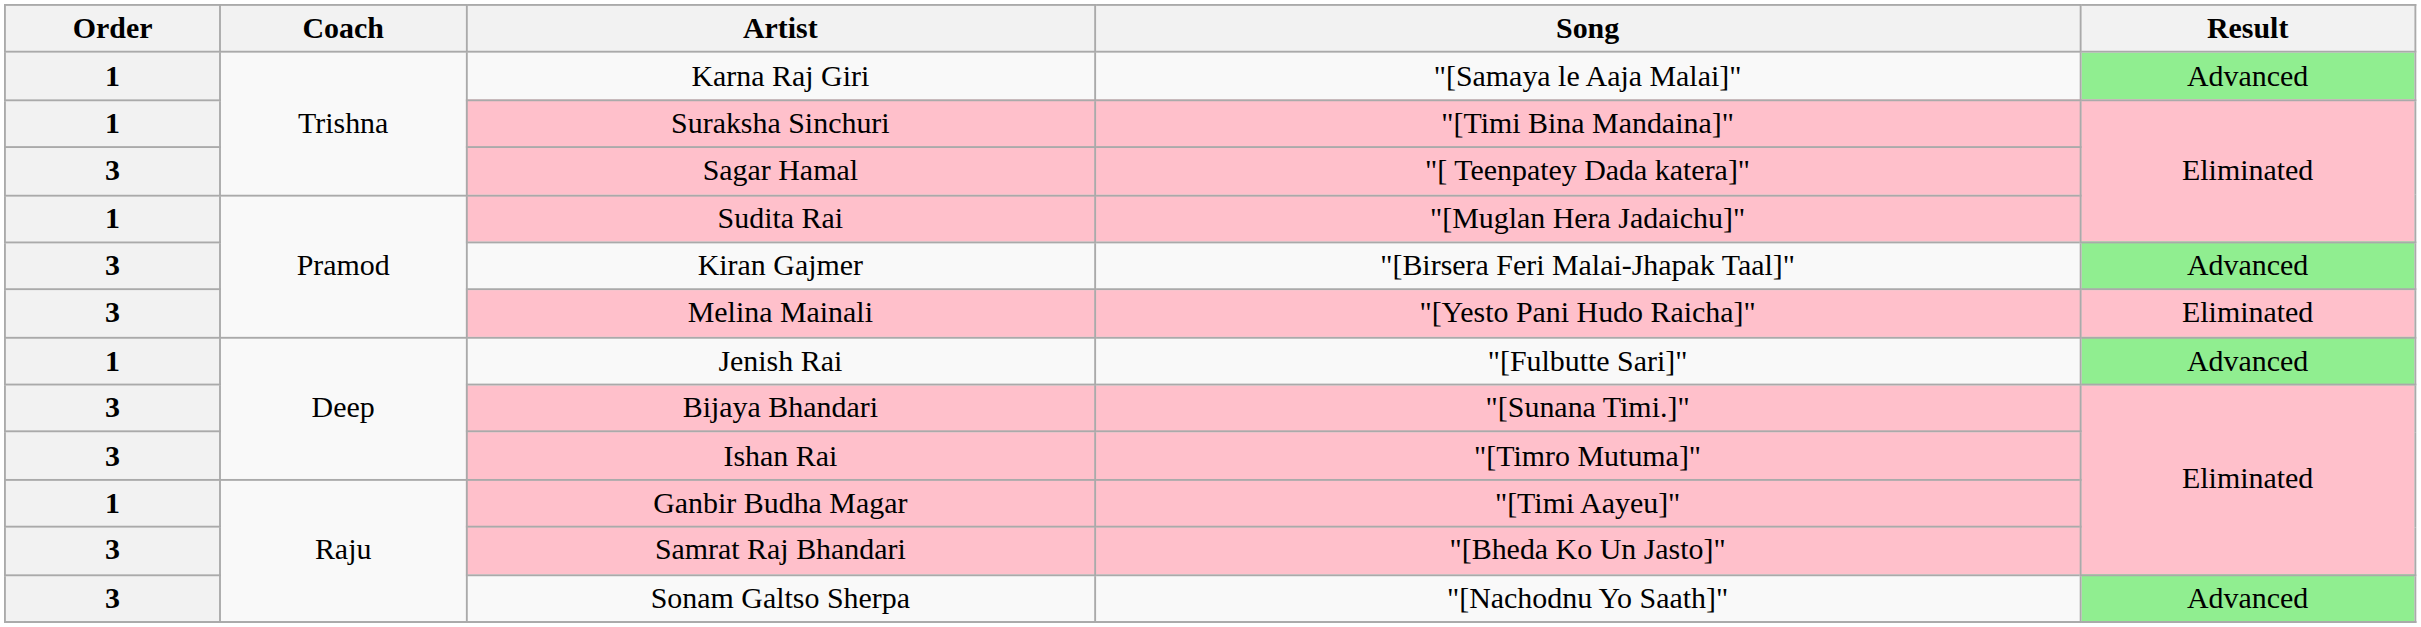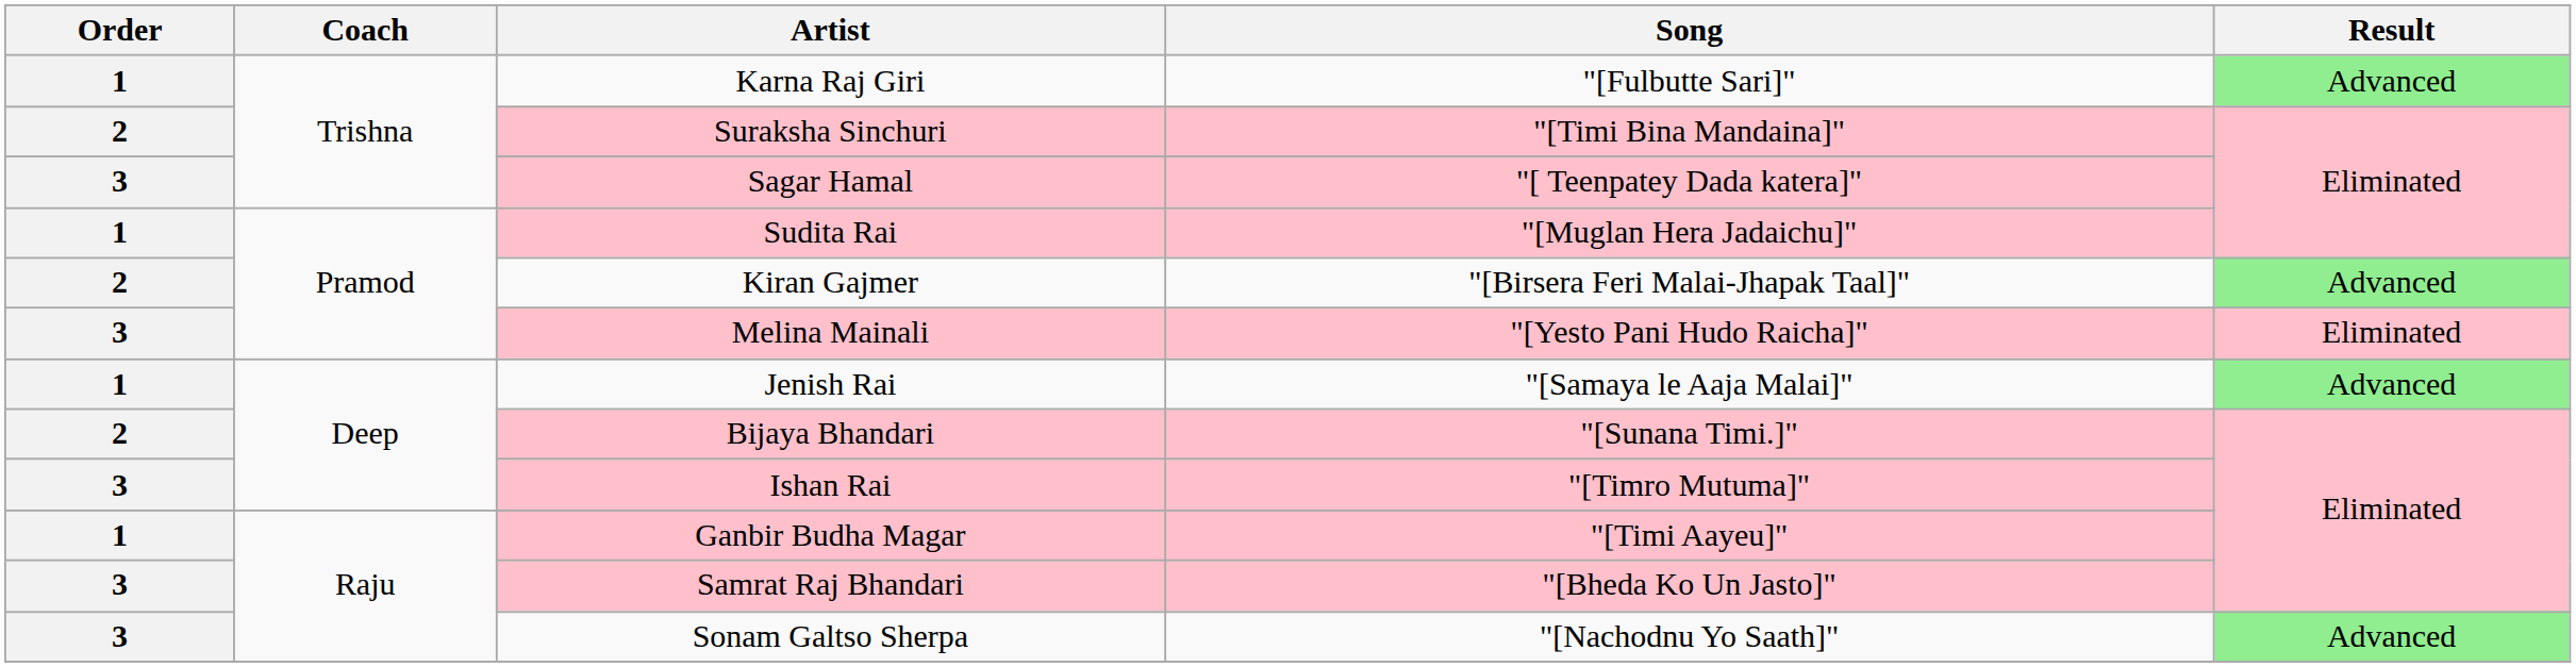 <table class="wikitable" style="text-align: center; width:65%;">
 <tr>
 <th>Order</th>
 <th>Coach</th>
 <th>Artist</th>
 <th>Song</th>
 <th>Result</th>
 </tr>
 <tr>
 <th>1</th>
 <td rowspan=3>Trishna</td>
 <td>Karna Raj Giri</td>
-<td>"[Samaya le Aaja Malai]"</td>
+<td>"[Fulbutte Sari]"</td>
 <td style="background:lightgreen;">Advanced</td>
 </tr>
 <tr>
-<th>1</th>
+<th>2</th>
 <td style="background:pink;">Suraksha Sinchuri</td>
 <td style="background:pink;">"[Timi Bina Mandaina]"</td>
 <td rowspan="3" style="background:pink;">Eliminated</td>
 </tr>
 <tr>
 <th>3</th>
 <td style="background:pink;">Sagar Hamal</td>
 <td style="background:pink;">"[ Teenpatey Dada katera]"</td>
 </tr>
 <tr>
 <th>1</th>
 <td rowspan=3>Pramod</td>
 <td style="background:pink;">Sudita Rai</td>
 <td style="background:pink;">"[Muglan Hera Jadaichu]"</td>
 </tr>
 <tr>
-<th>3</th>
+<th>2</th>
 <td>Kiran Gajmer</td>
 <td>"[Birsera Feri Malai-Jhapak Taal]"</td>
 <td style="background:lightgreen;">Advanced</td>
 </tr>
 <tr>
 <th>3</th>
 <td style="background:pink;">Melina Mainali</td>
 <td style="background:pink;">"[Yesto Pani Hudo Raicha]"</td>
 <td style="background:pink;">Eliminated</td>
 </tr>
 <tr>
 <th>1</th>
 <td rowspan=3>Deep</td>
 <td>Jenish Rai</td>
-<td>"[Fulbutte Sari]"</td>
+<td>"[Samaya le Aaja Malai]"</td>
 <td style="background:lightgreen;">Advanced</td>
 </tr>
 <tr>
-<th>3</th>
+<th>2</th>
 <td style="background:pink;">Bijaya Bhandari</td>
 <td style="background:pink;">"[Sunana Timi.]"</td>
 <td rowspan="4" style="background:pink;">Eliminated</td>
 </tr>
 <tr>
 <th>3</th>
 <td style="background:pink;">Ishan Rai</td>
 <td style="background:pink;">"[Timro Mutuma]"</td>
 </tr>
 <tr>
 <th>1</th>
 <td rowspan=3>Raju</td>
 <td style="background:pink;">Ganbir Budha Magar</td>
 <td style="background:pink;">"[Timi Aayeu]"</td>
 </tr>
 <tr>
 <th>3</th>
 <td style="background:pink;">Samrat Raj Bhandari</td>
 <td style="background:pink;">"[Bheda Ko Un Jasto]"</td>
 </tr>
 <tr>
 <th>3</th>
 <td>Sonam Galtso Sherpa</td>
 <td>"[Nachodnu Yo Saath]"</td>
 <td style="background:lightgreen;">Advanced</td>
 </tr>
 <tr>
 </tr>
 </table>
